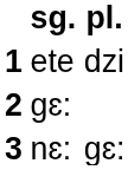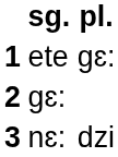 <table>
 <tr>
 <th></th>
 <th>sg.</th>
 <th>pl.</th>
 </tr>
 <tr>
 <th>1</th>
 <td>ete</td>
-<td>dzi</td>
+<td>gɛ:</td>
 </tr>
 <tr>
 <th>2</th>
 <td colspan=2>gɛ:</td>
 </tr>
 <tr>
 <th>3</th>
 <td>nɛ:</td>
-<td>gɛ:</td>
+<td>dzi</td>
 </tr>
 </table>
